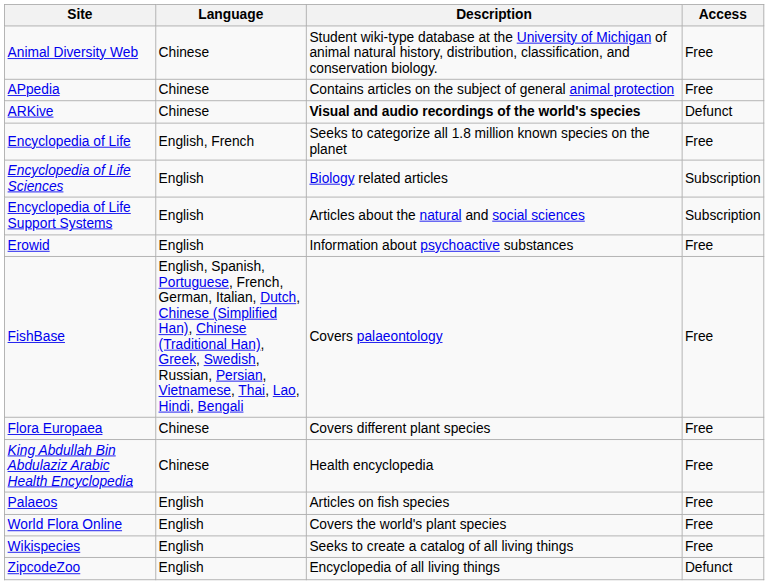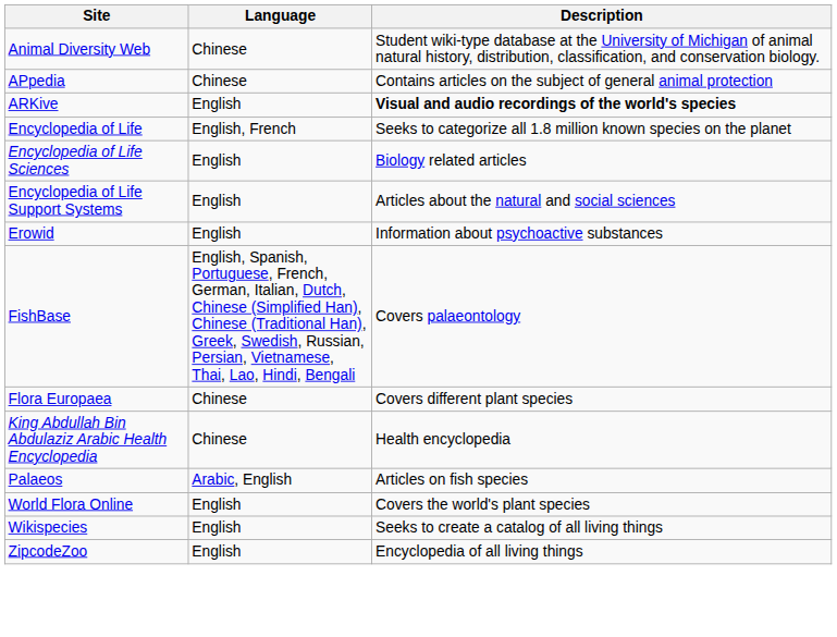 <table class="wikitable sortable" width="100%">
 <tr>
 <th style="width: 20%;">Site</th>
 <th style="width: 20%;">Language</th>
 <th style="width: 50%;">Description</th>
-<th>Access</th>
 </tr>
 <tr>
 <td><a href='#'>Animal Diversity Web</a></td>
 <td>Chinese</td>
 <td>Student wiki-type database at the <a href='#'>University of Michigan</a> of animal natural history, distribution, classification, and conservation biology.</td>
-<td>Free</td>
 </tr>
 <tr>
 <td><a href='#'>APpedia</a></td>
 <td>Chinese</td>
 <td>Contains articles on the subject of general <a href='#'>animal protection</a></td>
-<td>Free</td>
 </tr>
 <tr>
 <td><a href='#'>ARKive</a></td>
-<td>Chinese</td>
+<td>English</td>
 <td><strong>Visual and audio recordings of the world's species</strong></td>
-<td>Defunct</td>
 </tr>
 <tr>
 <td><a href='#'>Encyclopedia of Life</a></td>
 <td>English, French</td>
 <td>Seeks to categorize all 1.8 million known species on the planet</td>
-<td>Free</td>
 </tr>
 <tr>
 <td><em><a href='#'>Encyclopedia of Life Sciences</a></em></td>
 <td>English</td>
 <td><a href='#'>Biology</a> related articles</td>
-<td>Subscription</td>
 </tr>
 <tr>
 <td><a href='#'>Encyclopedia of Life Support Systems</a></td>
 <td>English</td>
 <td>Articles about the <a href='#'>natural</a> and <a href='#'>social sciences</a></td>
-<td>Subscription</td>
 </tr>
 <tr>
 <td><a href='#'>Erowid</a></td>
 <td>English</td>
 <td>Information about <a href='#'>psychoactive</a> substances</td>
-<td>Free</td>
 </tr>
 <tr>
 <td><a href='#'>FishBase</a></td>
 <td>English, Spanish, <a href='#'>Portuguese</a>, French, German, Italian, <a href='#'>Dutch</a>,<br><a href='#'>Chinese (Simplified Han)</a>, <a href='#'>Chinese (Traditional Han)</a>, <a href='#'>Greek</a>, <a href='#'>Swedish</a>, Russian, <a href='#'>Persian</a>, <a href='#'>Vietnamese</a>, <a href='#'>Thai</a>, <a href='#'>Lao</a>, <a href='#'>Hindi</a>, <a href='#'>Bengali</a></td>
 <td>Covers <a href='#'>palaeontology</a></td>
-<td>Free</td>
 </tr>
 <tr>
 <td><a href='#'>Flora Europaea</a></td>
 <td>Chinese</td>
 <td>Covers different plant species</td>
-<td>Free</td>
 </tr>
 <tr>
 <td><em><a href='#'>King Abdullah Bin Abdulaziz Arabic Health Encyclopedia</a></em></td>
 <td>Chinese</td>
 <td>Health encyclopedia</td>
-<td>Free</td>
 </tr>
 <tr>
 <td><a href='#'>Palaeos</a></td>
-<td>English</td>
+<td><a href='#'>Arabic</a>, English</td>
 <td>Articles on fish species</td>
-<td>Free</td>
 </tr>
 <tr>
 <td><a href='#'>World Flora Online</a></td>
 <td>English</td>
 <td>Covers the world's plant species</td>
-<td>Free</td>
 </tr>
 <tr>
 <td><a href='#'>Wikispecies</a></td>
 <td>English</td>
 <td>Seeks to create a catalog of all living things</td>
-<td>Free</td>
 </tr>
 <tr>
 <td><a href='#'>ZipcodeZoo</a></td>
 <td>English</td>
 <td>Encyclopedia of all living things</td>
-<td>Defunct</td>
 </tr>
 </table>
